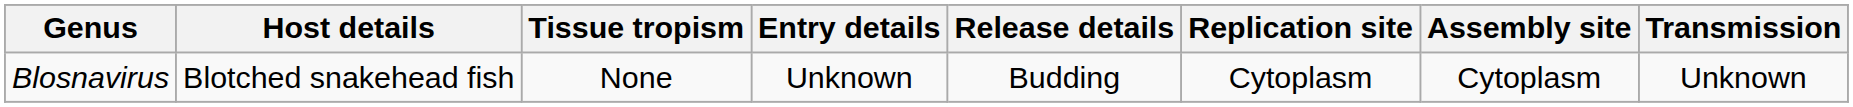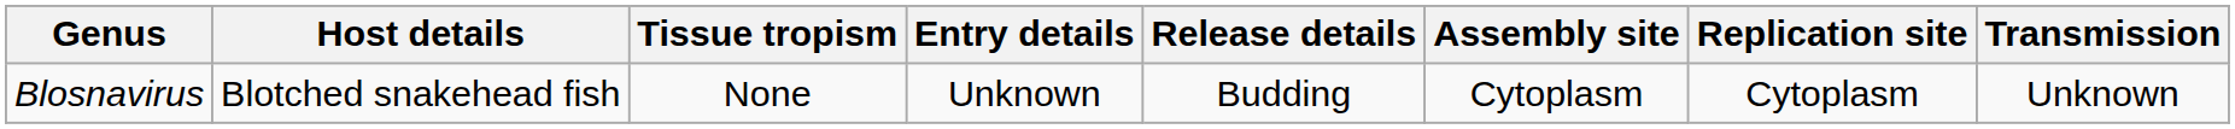 <table class="wikitable sortable" style="text-align:center">
 <tr>
 <th>Genus</th>
 <th>Host details</th>
 <th>Tissue tropism</th>
 <th>Entry details</th>
 <th>Release details</th>
+<th>Assembly site</th>
 <th>Replication site</th>
-<th>Assembly site</th>
 <th>Transmission</th>
 </tr>
 <tr>
 <td><em>Blosnavirus</em></td>
 <td>Blotched snakehead fish</td>
 <td>None</td>
 <td>Unknown</td>
 <td>Budding</td>
 <td>Cytoplasm</td>
 <td>Cytoplasm</td>
 <td>Unknown</td>
 </tr>
 </table>
